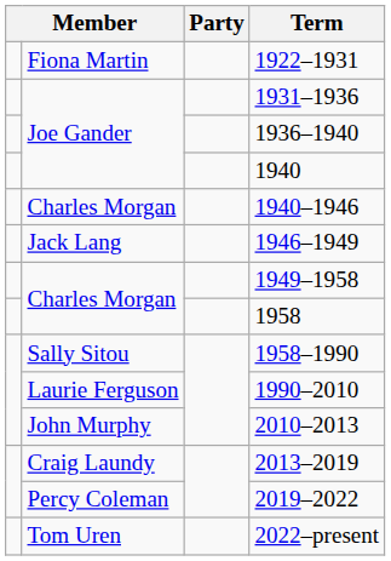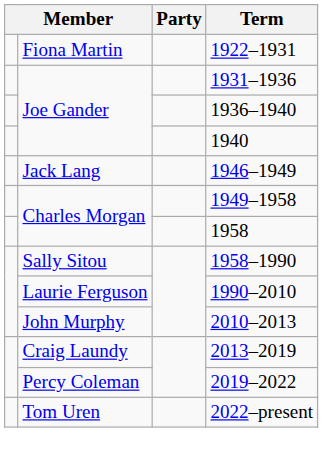 <table class="wikitable">
 <tr>
 <th colspan="2">Member</th>
 <th>Party</th>
 <th>Term</th>
 </tr>
 <tr>
 <td> </td>
 <td><a href='#'>Fiona Martin</a></td>
 <td></td>
 <td><a href='#'>1922</a>–1931</td>
 </tr>
 <tr>
 <td> </td>
 <td rowspan="3"><a href='#'>Joe Gander</a></td>
 <td></td>
 <td><a href='#'>1931</a>–1936</td>
 </tr>
 <tr>
 <td> </td>
 <td></td>
 <td>1936–1940</td>
 </tr>
 <tr>
 <td> </td>
 <td></td>
 <td>1940</td>
-</tr>
-<tr>
-<td> </td>
-<td><a href='#'>Charles Morgan</a></td>
-<td></td>
-<td><a href='#'>1940</a>–1946</td>
 </tr>
 <tr>
 <td> </td>
 <td><a href='#'>Jack Lang</a></td>
 <td></td>
 <td><a href='#'>1946</a>–1949</td>
 </tr>
 <tr>
 <td> </td>
 <td rowspan="2"><a href='#'>Charles Morgan</a></td>
 <td></td>
 <td><a href='#'>1949</a>–1958</td>
 </tr>
 <tr>
 <td> </td>
 <td></td>
 <td>1958</td>
 </tr>
 <tr>
 <td rowspan=3 > </td>
 <td><a href='#'>Sally Sitou</a></td>
 <td rowspan=3></td>
 <td><a href='#'>1958</a>–1990</td>
 </tr>
 <tr>
 <td><a href='#'>Laurie Ferguson</a></td>
 <td><a href='#'>1990</a>–2010</td>
 </tr>
 <tr>
 <td><a href='#'>John Murphy</a></td>
 <td><a href='#'>2010</a>–2013</td>
 </tr>
 <tr>
 <td rowspan=2 > </td>
 <td><a href='#'>Craig Laundy</a></td>
 <td rowspan=2></td>
 <td><a href='#'>2013</a>–2019</td>
 </tr>
 <tr>
 <td><a href='#'>Percy Coleman</a></td>
 <td><a href='#'>2019</a>–2022</td>
 </tr>
 <tr>
 <td> </td>
 <td><a href='#'>Tom Uren</a></td>
 <td></td>
 <td><a href='#'>2022</a>–present</td>
 </tr>
 </table>
